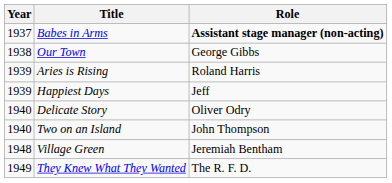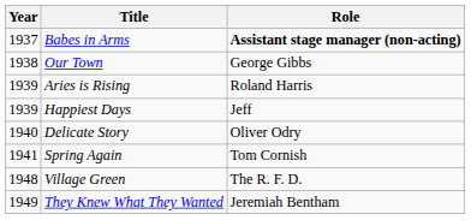 <table class="wikitable">
 <tr>
 <th>Year</th>
 <th>Title</th>
 <th>Role</th>
 </tr>
 <tr>
 <td>1937</td>
 <td><em><a href='#'>Babes in Arms</a></em></td>
 <td><strong>Assistant stage manager (non-acting)</strong></td>
 </tr>
 <tr>
 <td>1938</td>
 <td><em><a href='#'>Our Town</a></em></td>
 <td>George Gibbs</td>
 </tr>
 <tr>
 <td>1939</td>
 <td><em>Aries is Rising</em></td>
 <td>Roland Harris</td>
 </tr>
 <tr>
 <td>1939</td>
 <td><em>Happiest Days</em></td>
 <td>Jeff</td>
 </tr>
 <tr>
 <td>1940</td>
 <td><em>Delicate Story</em></td>
 <td>Oliver Odry</td>
 </tr>
 <tr>
-<td>1940</td>
-<td><em>Two on an Island</em></td>
-<td>John Thompson</td>
+<td>1941</td>
+<td><em>Spring Again</em></td>
+<td>Tom Cornish</td>
 </tr>
 <tr>
 <td>1948</td>
 <td><em>Village Green</em></td>
-<td>Jeremiah Bentham</td>
+<td>The R. F. D.</td>
 </tr>
 <tr>
 <td>1949</td>
 <td><a href='#'><em>They Knew What They Wanted</em></a></td>
-<td>The R. F. D.</td>
+<td>Jeremiah Bentham</td>
 </tr>
 </table>
